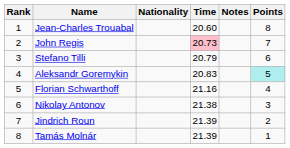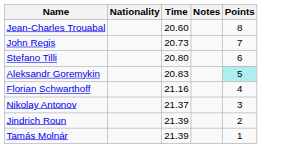 <table class="wikitable sortable" style="text-align:center">
 <tr>
-<th>Rank</th>
 <th>Name</th>
 <th>Nationality</th>
 <th>Time</th>
 <th>Notes</th>
 <th>Points</th>
 </tr>
 <tr>
-<td>1</td>
 <td align=left><a href='#'>Jean-Charles Trouabal</a></td>
 <td align=left></td>
 <td>20.60</td>
 <td></td>
 <td>8</td>
 </tr>
 <tr>
-<td>2</td>
 <td align=left><a href='#'>John Regis</a></td>
 <td align=left></td>
-<td style="background: pink;">20.73</td>
+<td>20.73</td>
 <td></td>
 <td>7</td>
 </tr>
 <tr>
-<td>3</td>
 <td align=left><a href='#'>Stefano Tilli</a></td>
 <td align=left></td>
-<td>20.79</td>
+<td>20.80</td>
 <td></td>
 <td>6</td>
 </tr>
 <tr>
-<td>4</td>
 <td align=left><a href='#'>Aleksandr Goremykin</a></td>
 <td align=left></td>
 <td>20.83</td>
 <td></td>
 <td style="background: paleturquoise;">5</td>
 </tr>
 <tr>
-<td>5</td>
 <td align=left><a href='#'>Florian Schwarthoff</a></td>
 <td align=left></td>
 <td>21.16</td>
 <td></td>
 <td>4</td>
 </tr>
 <tr>
-<td>6</td>
 <td align=left><a href='#'>Nikolay Antonov</a></td>
 <td align=left></td>
-<td>21.38</td>
+<td>21.37</td>
 <td></td>
 <td>3</td>
 </tr>
 <tr>
-<td>7</td>
 <td align=left><a href='#'>Jindrich Roun</a></td>
 <td align=left></td>
 <td>21.39</td>
 <td></td>
 <td>2</td>
 </tr>
 <tr>
-<td>8</td>
 <td align=left><a href='#'>Tamás Molnár</a></td>
 <td align=left></td>
 <td>21.39</td>
 <td></td>
 <td>1</td>
 </tr>
 </table>
